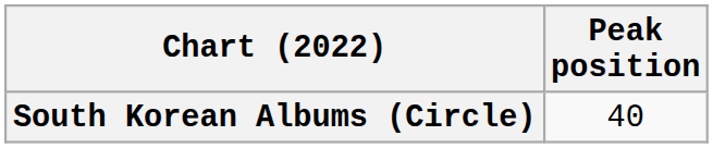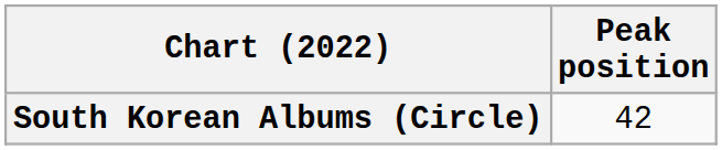 <table class="wikitable plainrowheaders" style="text-align:center">
 <tr>
 <th scope="col">Chart (2022)</th>
 <th scope="col">Peak<br>position</th>
 </tr>
 <tr>
 <th scope="row">South Korean Albums (Circle)</th>
-<td>40</td>
+<td>42</td>
 </tr>
 </table>
